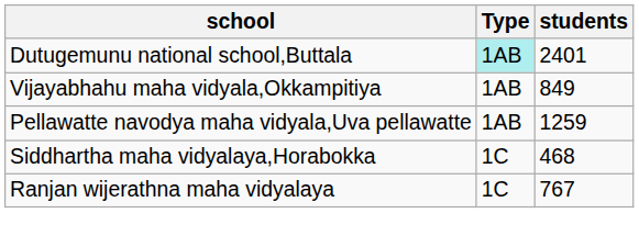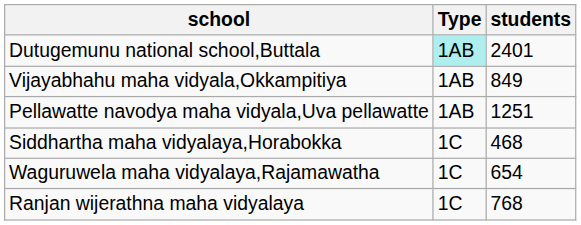 <table class="wikitable">
 <tr>
 <th>school</th>
 <th>Type</th>
 <th>students</th>
 </tr>
 <tr>
 <td>Dutugemunu national school,Buttala</td>
 <td style="background: paleturquoise;">1AB</td>
 <td>2401</td>
 </tr>
 <tr>
 <td>Vijayabhahu maha vidyala,Okkampitiya</td>
 <td>1AB</td>
 <td>849</td>
 </tr>
 <tr>
 <td>Pellawatte navodya maha vidyala,Uva pellawatte</td>
 <td>1AB</td>
-<td>1259</td>
+<td>1251</td>
 </tr>
 <tr>
 <td>Siddhartha maha vidyalaya,Horabokka</td>
 <td>1C</td>
 <td>468</td>
 </tr>
 <tr>
+<td>Waguruwela maha vidyalaya,Rajamawatha</td>
+<td>1C</td>
+<td>654</td>
+</tr>
+<tr>
 <td>Ranjan wijerathna maha vidyalaya</td>
 <td>1C</td>
-<td>767</td>
+<td>768</td>
 </tr>
 </table>
